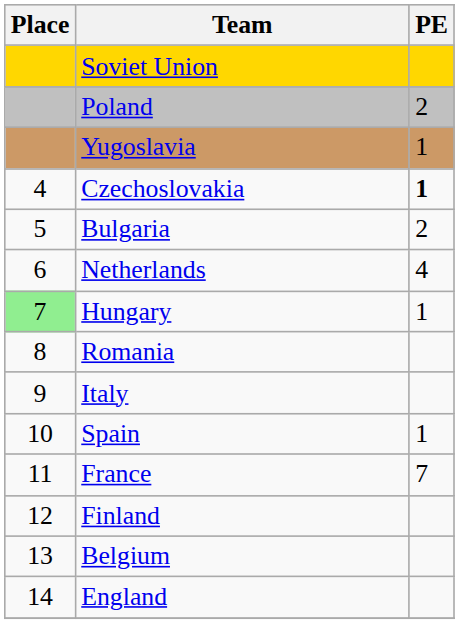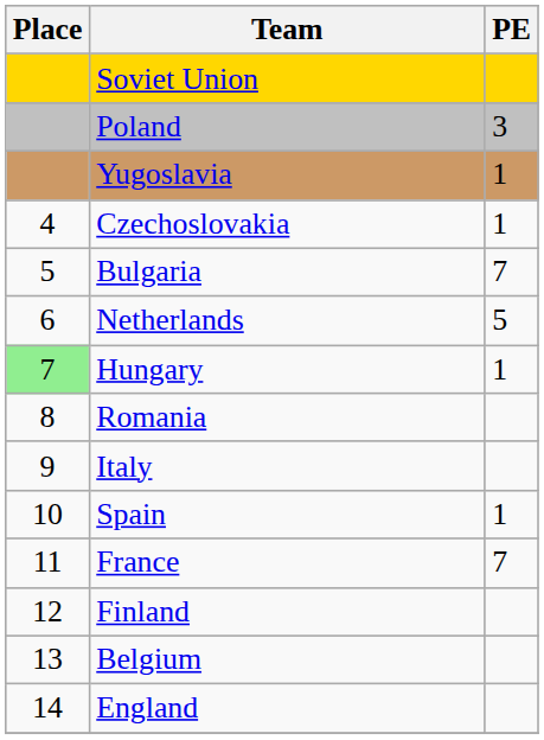 <table class="wikitable">
 <tr>
 <th>Place</th>
 <th width=200>Team</th>
 <th width=20>PE</th>
 </tr>
 <tr bgcolor=gold>
 <td align=center></td>
 <td> <a href='#'>Soviet Union</a></td>
 <td></td>
 </tr>
 <tr bgcolor=silver>
 <td align=center></td>
 <td> <a href='#'>Poland</a></td>
-<td>2</td>
+<td>3</td>
 </tr>
 <tr bgcolor=cc9966>
 <td align=center></td>
 <td> <a href='#'>Yugoslavia</a></td>
 <td>1</td>
 </tr>
 <tr>
 <td align=center>4</td>
 <td> <a href='#'>Czechoslovakia</a></td>
-<td><strong>1</strong></td>
+<td>1</td>
 </tr>
 <tr>
 <td align=center>5</td>
 <td> <a href='#'>Bulgaria</a></td>
-<td>2</td>
+<td>7</td>
 </tr>
 <tr>
 <td align=center>6</td>
 <td> <a href='#'>Netherlands</a></td>
-<td>4</td>
+<td>5</td>
 </tr>
 <tr>
 <td align=center style="background: lightgreen;">7</td>
 <td> <a href='#'>Hungary</a></td>
 <td>1</td>
 </tr>
 <tr>
 <td align=center>8</td>
 <td> <a href='#'>Romania</a></td>
 <td></td>
 </tr>
 <tr>
 <td align=center>9</td>
 <td> <a href='#'>Italy</a></td>
 <td></td>
 </tr>
 <tr>
 <td align=center>10</td>
 <td> <a href='#'>Spain</a></td>
 <td>1</td>
 </tr>
 <tr>
 <td align=center>11</td>
 <td> <a href='#'>France</a></td>
 <td>7</td>
 </tr>
 <tr>
 <td align=center>12</td>
 <td> <a href='#'>Finland</a></td>
 <td></td>
 </tr>
 <tr>
 <td align=center>13</td>
 <td> <a href='#'>Belgium</a></td>
 <td></td>
 </tr>
 <tr>
 <td align=center>14</td>
 <td> <a href='#'>England</a></td>
 <td></td>
 </tr>
 <tr>
 </tr>
 </table>
